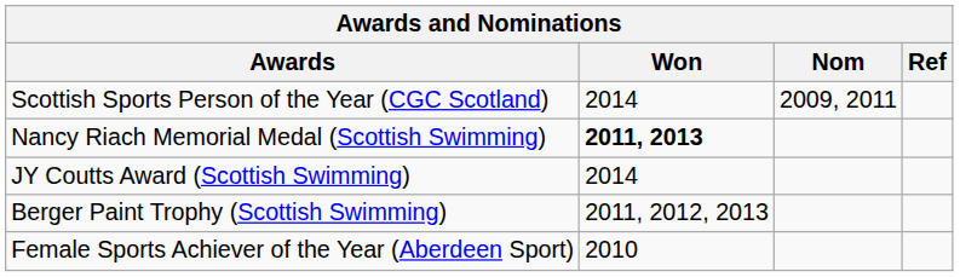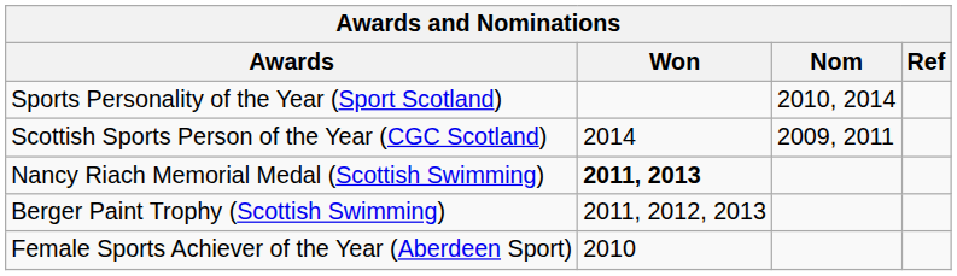 <table class="wikitable">
 <tr>
 <th colspan="4">Awards and Nominations</th>
 </tr>
 <tr>
 <th>Awards</th>
 <th>Won</th>
 <th>Nom</th>
 <th>Ref</th>
 </tr>
 <tr>
+<td>Sports Personality of the Year (<a href='#'>Sport Scotland</a>)</td>
+<td></td>
+<td>2010, 2014</td>
+<td></td>
+</tr>
+<tr>
 <td>Scottish Sports Person of the Year (<a href='#'>CGC Scotland</a>)</td>
 <td>2014</td>
 <td>2009, 2011</td>
 <td></td>
 </tr>
 <tr>
 <td>Nancy Riach Memorial Medal (<a href='#'>Scottish Swimming</a>)</td>
 <td><strong>2011, 2013</strong></td>
-<td></td>
-<td></td>
-</tr>
-<tr>
-<td>JY Coutts Award (<a href='#'>Scottish Swimming</a>)</td>
-<td>2014</td>
 <td></td>
 <td></td>
 </tr>
 <tr>
 <td>Berger Paint Trophy (<a href='#'>Scottish Swimming</a>)</td>
 <td>2011, 2012, 2013</td>
 <td></td>
 <td></td>
 </tr>
 <tr>
 <td>Female Sports Achiever of the Year (<a href='#'>Aberdeen</a> Sport)</td>
 <td>2010</td>
 <td></td>
 <td></td>
 </tr>
 </table>
